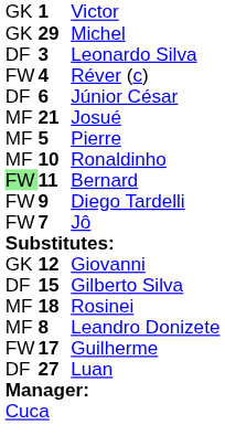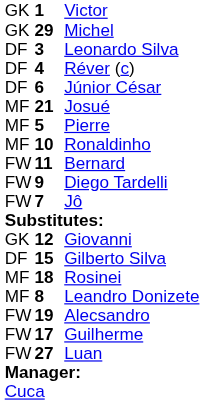 <table style="font-size:90%; margin:0.2em auto;" cellspacing="0" cellpadding="0">
 <tr>
 <th width="25"></th>
 <th width="25"></th>
 </tr>
 <tr>
 <td>GK</td>
 <td><strong>1</strong></td>
 <td> <a href='#'>Victor</a></td>
 </tr>
 <tr>
 <td>GK</td>
 <td><strong>29</strong></td>
 <td> <a href='#'>Michel</a></td>
 <td></td>
 <td></td>
 </tr>
 <tr>
 <td>DF</td>
 <td><strong>3</strong></td>
 <td> <a href='#'>Leonardo Silva</a></td>
 </tr>
 <tr>
-<td>FW</td>
+<td>DF</td>
 <td><strong>4</strong></td>
 <td> <a href='#'>Réver</a> (<a href='#'>c</a>)</td>
 </tr>
 <tr>
 <td>DF</td>
 <td><strong>6</strong></td>
 <td> <a href='#'>Júnior César</a></td>
 </tr>
 <tr>
 <td>MF</td>
 <td><strong>21</strong></td>
 <td> <a href='#'>Josué</a></td>
 </tr>
 <tr>
 <td>MF</td>
 <td><strong>5</strong></td>
 <td> <a href='#'>Pierre</a></td>
 <td></td>
 <td></td>
 </tr>
 <tr>
 <td>MF</td>
 <td><strong>10</strong></td>
 <td> <a href='#'>Ronaldinho</a></td>
 </tr>
 <tr>
-<td style="background: lightgreen;">FW</td>
+<td>FW</td>
 <td><strong>11</strong></td>
 <td> <a href='#'>Bernard</a></td>
 <td></td>
 </tr>
 <tr>
 <td>FW</td>
 <td><strong>9</strong></td>
 <td> <a href='#'>Diego Tardelli</a></td>
 <td></td>
 <td></td>
 </tr>
 <tr>
 <td>FW</td>
 <td><strong>7</strong></td>
 <td> <a href='#'>Jô</a></td>
 </tr>
 <tr>
 <td colspan=3><strong>Substitutes:</strong></td>
 </tr>
 <tr>
 <td>GK</td>
 <td><strong>12</strong></td>
 <td> <a href='#'>Giovanni</a></td>
 </tr>
 <tr>
 <td>DF</td>
 <td><strong>15</strong></td>
 <td> <a href='#'>Gilberto Silva</a></td>
 </tr>
 <tr>
 <td>MF</td>
 <td><strong>18</strong></td>
 <td> <a href='#'>Rosinei</a></td>
 <td></td>
 <td></td>
 </tr>
 <tr>
 <td>MF</td>
 <td><strong>8</strong></td>
 <td> <a href='#'>Leandro Donizete</a></td>
 </tr>
 <tr>
 <td>FW</td>
+<td><strong>19</strong></td>
+<td> <a href='#'>Alecsandro</a></td>
+<td></td>
+<td></td>
+</tr>
+<tr>
+<td>FW</td>
 <td><strong>17</strong></td>
 <td> <a href='#'>Guilherme</a></td>
 <td></td>
 <td></td>
 </tr>
 <tr>
-<td>DF</td>
+<td>FW</td>
 <td><strong>27</strong></td>
 <td> <a href='#'>Luan</a></td>
 <td></td>
 </tr>
 <tr>
 <td colspan=3><strong>Manager:</strong></td>
 </tr>
 <tr>
 <td colspan=4> <a href='#'>Cuca</a></td>
 </tr>
 </table>
